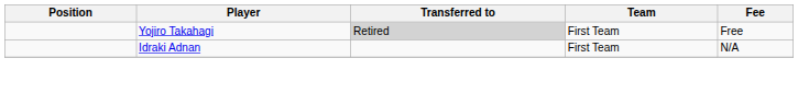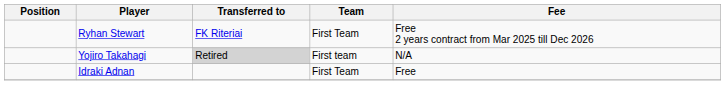 <table class="wikitable sortable" style="width:90%;text-align:left">
 <tr>
 <th>Position</th>
 <th>Player</th>
 <th>Transferred to</th>
 <th>Team</th>
 <th>Fee</th>
 </tr>
 <tr>
 <td></td>
+<td> <a href='#'>Ryhan Stewart</a></td>
+<td> <a href='#'>FK Riteriai</a></td>
+<td>First Team</td>
+<td>Free <br> 2 years contract from Mar 2025 till Dec 2026   </td>
+</tr>
+<tr>
+<td></td>
 <td> <a href='#'>Yojiro Takahagi</a></td>
 <td style="background: lightgrey;">Retired</td>
-<td>First Team</td>
-<td>Free </td>
+<td>First team</td>
+<td>N/A </td>
 </tr>
 <tr>
 <td></td>
 <td> <a href='#'>Idraki Adnan</a></td>
 <td></td>
 <td>First Team</td>
-<td>N/A </td>
+<td>Free </td>
 </tr>
 <tr>
 </tr>
 </table>
